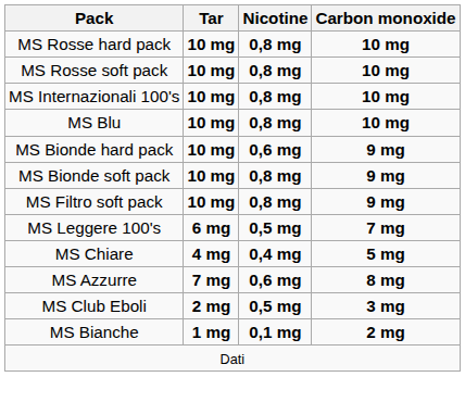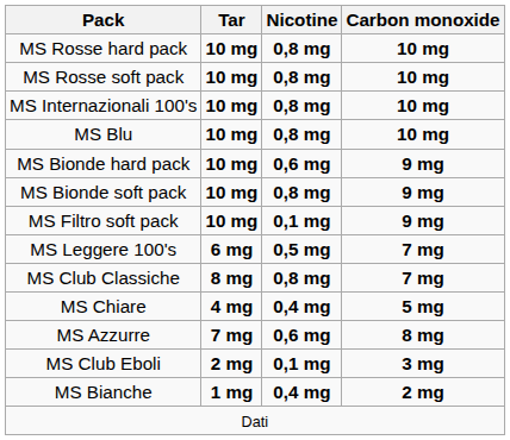 <table class="wikitable" style="font-size: 95%;text-align:center">
 <tr>
 <th>Pack</th>
 <th>Tar</th>
 <th>Nicotine</th>
 <th>Carbon monoxide</th>
 </tr>
 <tr>
 <td>MS Rosse hard pack</td>
 <td><strong>10 mg</strong></td>
 <td><strong>0,8 mg</strong></td>
 <td><strong>10 mg</strong></td>
 </tr>
 <tr>
 <td>MS Rosse soft pack</td>
 <td><strong>10 mg</strong></td>
 <td><strong>0,8 mg</strong></td>
 <td><strong>10 mg</strong></td>
 </tr>
 <tr>
 <td>MS Internazionali 100's</td>
 <td><strong>10 mg</strong></td>
 <td><strong>0,8 mg</strong></td>
 <td><strong>10 mg</strong></td>
 </tr>
 <tr>
 <td>MS Blu</td>
 <td><strong>10 mg</strong></td>
 <td><strong>0,8 mg</strong></td>
 <td><strong>10 mg</strong></td>
 </tr>
 <tr>
 <td>MS Bionde hard pack</td>
 <td><strong>10 mg</strong></td>
 <td><strong>0,6 mg</strong></td>
 <td><strong>9 mg</strong></td>
 </tr>
 <tr>
 <td>MS Bionde soft pack</td>
 <td><strong>10 mg</strong></td>
 <td><strong>0,8 mg</strong></td>
 <td><strong>9 mg</strong></td>
 </tr>
 <tr>
 <td>MS Filtro soft pack</td>
 <td><strong>10 mg</strong></td>
-<td><strong>0,8 mg</strong></td>
+<td><strong>0,1 mg</strong></td>
 <td><strong>9 mg</strong></td>
 </tr>
 <tr>
 <td>MS Leggere 100's</td>
 <td><strong>6 mg</strong></td>
 <td><strong>0,5 mg</strong></td>
+<td><strong>7 mg</strong></td>
+</tr>
+<tr>
+<td>MS Club Classiche</td>
+<td><strong>8 mg</strong></td>
+<td><strong>0,8 mg</strong></td>
 <td><strong>7 mg</strong></td>
 </tr>
 <tr>
 <td>MS Chiare</td>
 <td><strong>4 mg</strong></td>
 <td><strong>0,4 mg</strong></td>
 <td><strong>5 mg</strong></td>
 </tr>
 <tr>
 <td>MS Azzurre</td>
 <td><strong>7 mg</strong></td>
 <td><strong>0,6 mg</strong></td>
 <td><strong>8 mg</strong></td>
 </tr>
 <tr>
 <td>MS Club Eboli</td>
 <td><strong>2 mg</strong></td>
-<td><strong>0,5 mg</strong></td>
+<td><strong>0,1 mg</strong></td>
 <td><strong>3 mg</strong></td>
 </tr>
 <tr>
 <td>MS Bianche</td>
 <td><strong>1 mg</strong></td>
-<td><strong>0,1 mg</strong></td>
+<td><strong>0,4 mg</strong></td>
 <td><strong>2 mg</strong></td>
 </tr>
 <tr>
 <td colspan=4><small>Dati </small></td>
 </tr>
 </table>
